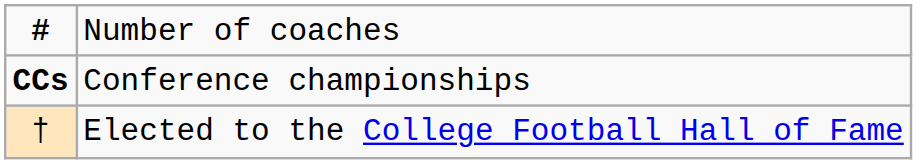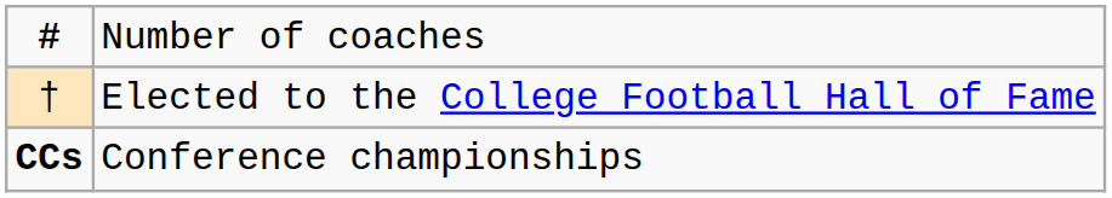 <table class="wikitable">
 <tr>
 <td align="center"><strong>#</strong></td>
 <td>Number of coaches</td>
 </tr>
 <tr>
+<td bgcolor=#FFE6BD align="center">†</td>
+<td>Elected to the <a href='#'>College Football Hall of Fame</a></td>
+</tr>
+<tr>
 <td><strong>CCs</strong></td>
 <td>Conference championships</td>
 </tr>
-<tr>
-<td bgcolor=#FFE6BD align="center">†</td>
-<td>Elected to the <a href='#'>College Football Hall of Fame</a></td>
-</tr>
 </table>
